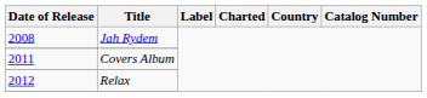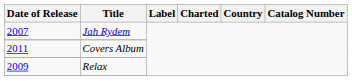 <table class="wikitable" style="font-size: 95%;">
 <tr>
 <th>Date of Release</th>
 <th>Title</th>
 <th>Label</th>
 <th>Charted</th>
 <th>Country</th>
 <th>Catalog Number</th>
 </tr>
 <tr>
-<td><a href='#'>2008</a></td>
+<td><a href='#'>2007</a></td>
 <td><em><a href='#'>Jah Rydem</a></em></td>
 </tr>
 <tr>
 </tr>
 <tr>
 </tr>
 <tr>
 </tr>
 <tr>
 </tr>
 <tr>
 </tr>
 <tr>
 <td><a href='#'>2011</a></td>
 <td><em>Covers Album</em></td>
 </tr>
 <tr>
 </tr>
 <tr>
 </tr>
 <tr>
 </tr>
 <tr>
 </tr>
 <tr>
 </tr>
 <tr>
-<td><a href='#'>2012</a></td>
+<td><a href='#'>2009</a></td>
 <td><em>Relax</em></td>
 </tr>
 <tr>
 </tr>
 <tr>
 </tr>
 <tr>
 </tr>
 <tr>
 </tr>
 <tr>
 </tr>
 </table>
